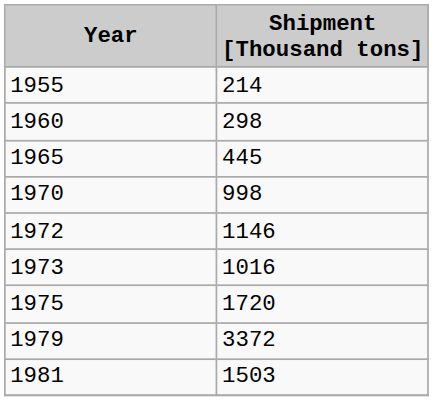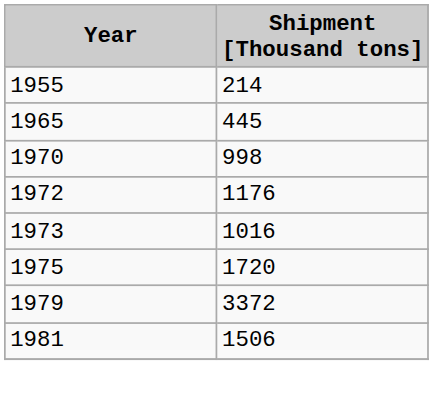 <table class="wikitable sortable" width="">
 <tr align="center" bgcolor="#CCCCCC">
 <td width=50%><strong>Year</strong></td>
 <td width=50%><strong>Shipment<br>[Thousand tons]</strong></td>
 </tr>
 <tr ---->
 <td>1955</td>
 <td>214</td>
-</tr>
-<tr ----bgcolor="#EFEFEF">
-<td>1960</td>
-<td>298</td>
 </tr>
 <tr ---->
 <td>1965</td>
 <td>445</td>
 </tr>
 <tr ----bgcolor="#EFEFEF">
 <td>1970</td>
 <td>998</td>
 </tr>
 <tr ---->
 <td>1972</td>
-<td>1146</td>
+<td>1176</td>
 </tr>
 <tr ----bgcolor="#EFEFEF">
 <td>1973</td>
 <td>1016</td>
 </tr>
 <tr ---->
 <td>1975</td>
 <td>1720</td>
 </tr>
 <tr ----bgcolor="#EFEFEF">
 <td>1979</td>
 <td>3372</td>
 </tr>
 <tr ---->
 <td>1981</td>
-<td>1503</td>
+<td>1506</td>
 </tr>
 <tr ----bgcolor="#EFEFEF">
 </tr>
 </table>
